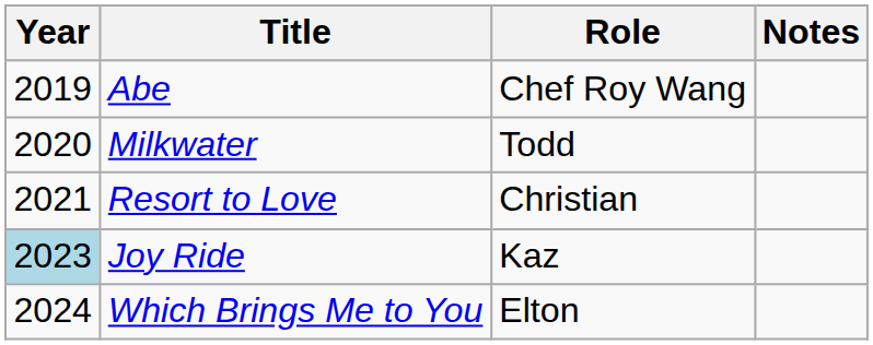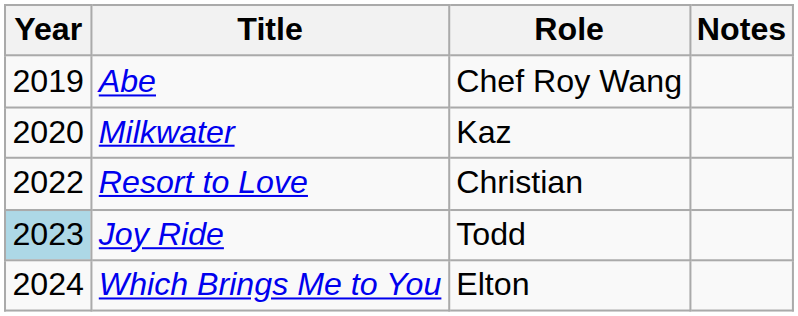 <table class="wikitable sortable">
 <tr>
 <th>Year</th>
 <th>Title</th>
 <th>Role</th>
 <th>Notes</th>
 </tr>
 <tr>
 <td>2019</td>
 <td><em><a href='#'>Abe</a></em></td>
 <td>Chef Roy Wang</td>
 <td></td>
 </tr>
 <tr>
 <td>2020</td>
 <td><em><a href='#'>Milkwater</a></em></td>
-<td>Todd</td>
+<td>Kaz</td>
 <td></td>
 </tr>
 <tr>
-<td>2021</td>
+<td>2022</td>
 <td><em><a href='#'>Resort to Love</a></em></td>
 <td>Christian</td>
 <td></td>
 </tr>
 <tr>
 <td style="background: lightblue;">2023</td>
 <td><em><a href='#'>Joy Ride</a></em></td>
-<td>Kaz</td>
+<td>Todd</td>
 <td></td>
 </tr>
 <tr>
 <td>2024</td>
 <td><em><a href='#'>Which Brings Me to You</a></em></td>
 <td>Elton</td>
 <td></td>
 </tr>
 </table>
